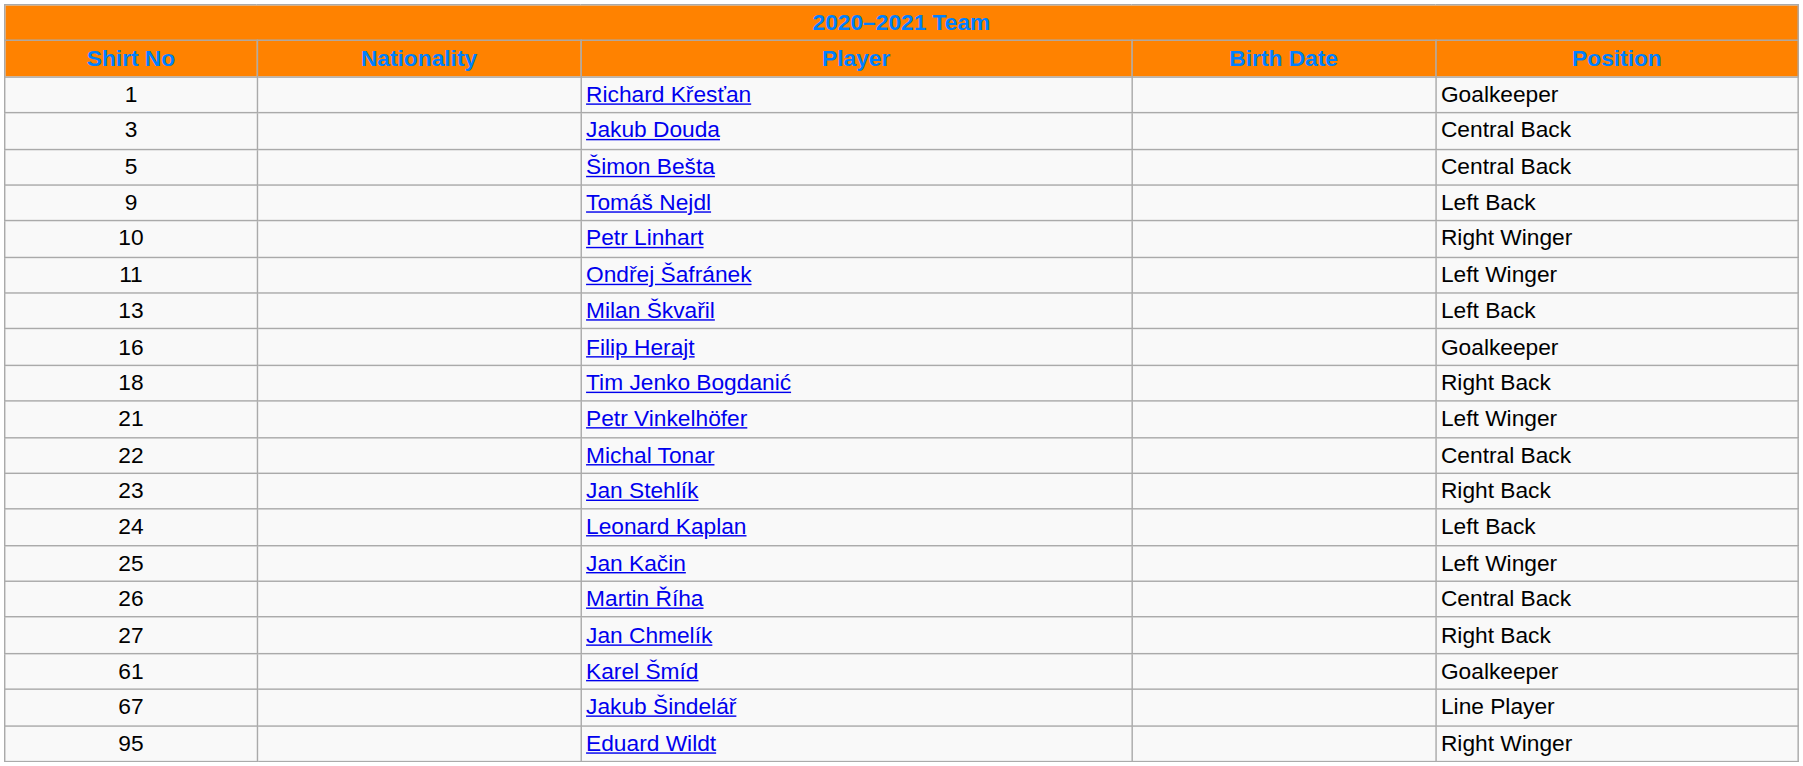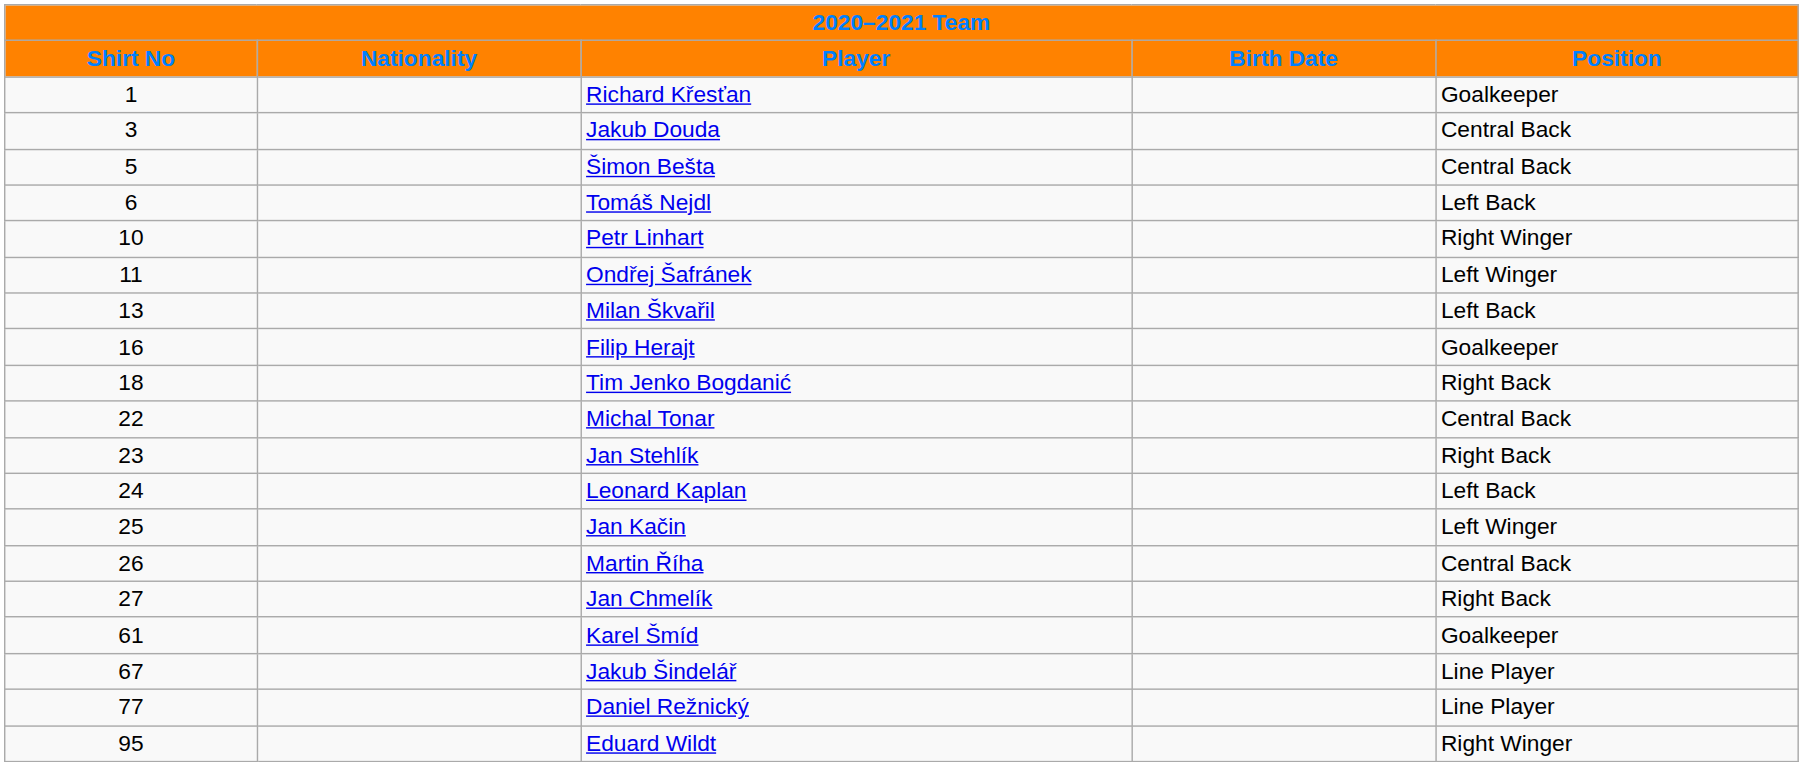 <table class="wikitable collapsible collapsed" style="width:100%">
 <tr>
 <th colspan=5 style="background-color:#FF8200;color:#0080FF;text-align:center;"><strong>2020–2021 Team</strong></th>
 </tr>
 <tr>
 <th style="color:#0080FF; background:#FF8200">Shirt No</th>
 <th style="color:#0080FF; background:#FF8200">Nationality</th>
 <th style="color:#0080FF; background:#FF8200">Player</th>
 <th style="color:#0080FF; background:#FF8200">Birth Date</th>
 <th style="color:#0080FF; background:#FF8200">Position</th>
 </tr>
 <tr>
 <td align=center>1</td>
 <td></td>
 <td><a href='#'>Richard Křesťan</a></td>
 <td></td>
 <td>Goalkeeper</td>
 </tr>
 <tr>
 <td align=center>3</td>
 <td></td>
 <td><a href='#'>Jakub Douda</a></td>
 <td></td>
 <td>Central Back</td>
 </tr>
 <tr>
 <td align=center>5</td>
 <td></td>
 <td><a href='#'>Šimon Bešta</a></td>
 <td></td>
 <td>Central Back</td>
 </tr>
 <tr>
-<td align=center>9</td>
+<td align=center>6</td>
 <td></td>
 <td><a href='#'>Tomáš Nejdl</a></td>
 <td></td>
 <td>Left Back</td>
 </tr>
 <tr>
 <td align=center>10</td>
 <td></td>
 <td><a href='#'>Petr Linhart</a></td>
 <td></td>
 <td>Right Winger</td>
 </tr>
 <tr>
 <td align=center>11</td>
 <td></td>
 <td><a href='#'>Ondřej Šafránek</a></td>
 <td></td>
 <td>Left Winger</td>
 </tr>
 <tr>
 <td align=center>13</td>
 <td></td>
 <td><a href='#'>Milan Škvařil</a></td>
 <td></td>
 <td>Left Back</td>
 </tr>
 <tr>
 <td align=center>16</td>
 <td></td>
 <td><a href='#'>Filip Herajt</a></td>
 <td></td>
 <td>Goalkeeper</td>
 </tr>
 <tr>
 <td align=center>18</td>
 <td></td>
 <td><a href='#'>Tim Jenko Bogdanić</a></td>
 <td></td>
 <td>Right Back</td>
-</tr>
-<tr>
-<td align=center>21</td>
-<td></td>
-<td><a href='#'>Petr Vinkelhöfer</a></td>
-<td></td>
-<td>Left Winger</td>
 </tr>
 <tr>
 <td align=center>22</td>
 <td></td>
 <td><a href='#'>Michal Tonar</a></td>
 <td></td>
 <td>Central Back</td>
 </tr>
 <tr>
 <td align=center>23</td>
 <td></td>
 <td><a href='#'>Jan Stehlík</a></td>
 <td></td>
 <td>Right Back</td>
 </tr>
 <tr>
 <td align=center>24</td>
 <td></td>
 <td><a href='#'>Leonard Kaplan</a></td>
 <td></td>
 <td>Left Back</td>
 </tr>
 <tr>
 <td align=center>25</td>
 <td></td>
 <td><a href='#'>Jan Kačin</a></td>
 <td></td>
 <td>Left Winger</td>
 </tr>
 <tr>
 <td align=center>26</td>
 <td></td>
 <td><a href='#'>Martin Říha</a></td>
 <td></td>
 <td>Central Back</td>
 </tr>
 <tr>
 <td align=center>27</td>
 <td></td>
 <td><a href='#'>Jan Chmelík</a></td>
 <td></td>
 <td>Right Back</td>
 </tr>
 <tr>
 <td align=center>61</td>
 <td></td>
 <td><a href='#'>Karel Šmíd</a></td>
 <td></td>
 <td>Goalkeeper</td>
 </tr>
 <tr>
 <td align=center>67</td>
 <td></td>
 <td><a href='#'>Jakub Šindelář</a></td>
 <td></td>
 <td>Line Player</td>
 </tr>
 <tr>
+<td align=center>77</td>
+<td></td>
+<td><a href='#'>Daniel Režnický</a></td>
+<td></td>
+<td>Line Player</td>
+</tr>
+<tr>
 <td align=center>95</td>
 <td></td>
 <td><a href='#'>Eduard Wildt</a></td>
 <td></td>
 <td>Right Winger</td>
 </tr>
 </table>
